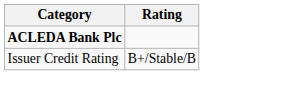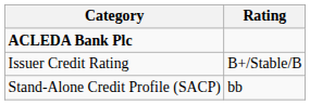 <table class="wikitable">
 <tr>
 <th>Category</th>
 <th>Rating</th>
 </tr>
 <tr>
 <td><strong>ACLEDA Bank Plc</strong></td>
 <td></td>
 </tr>
 <tr>
 <td>Issuer Credit Rating</td>
 <td>B+/Stable/B</td>
 </tr>
+<tr>
+<td>Stand-Alone Credit Profile (SACP)</td>
+<td>bb</td>
+</tr>
 </table>
